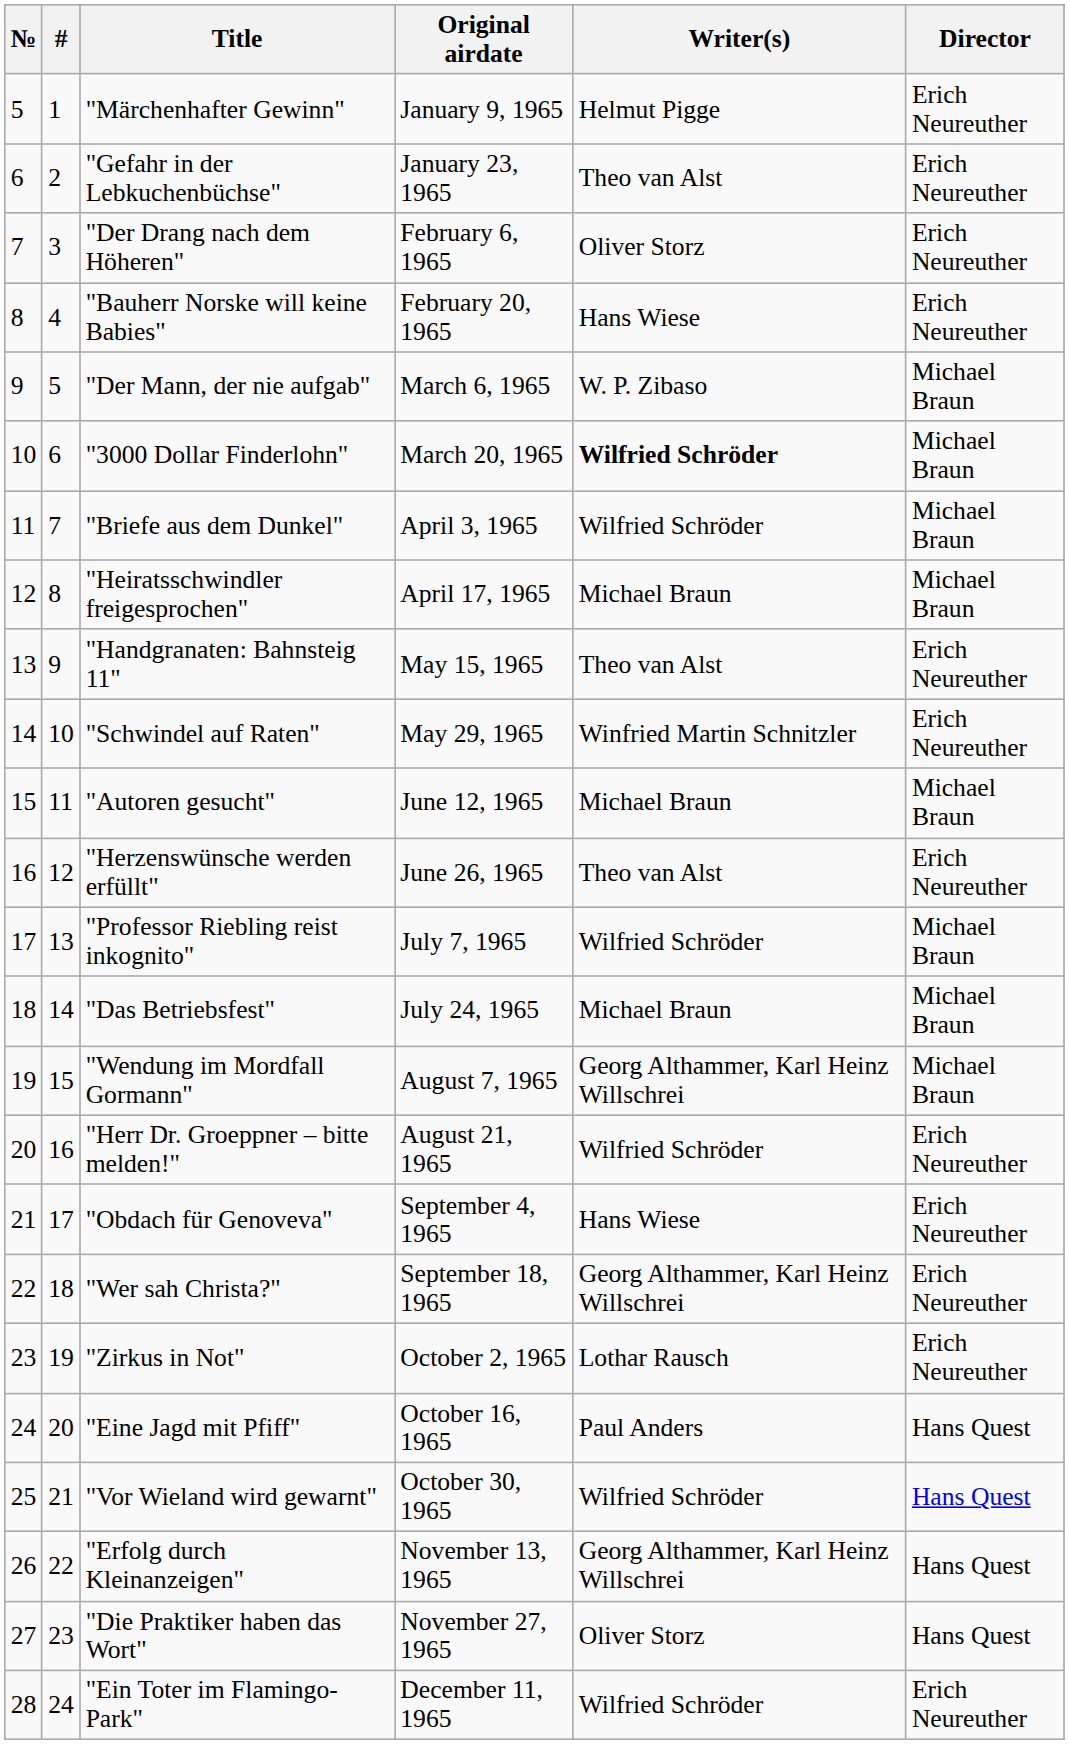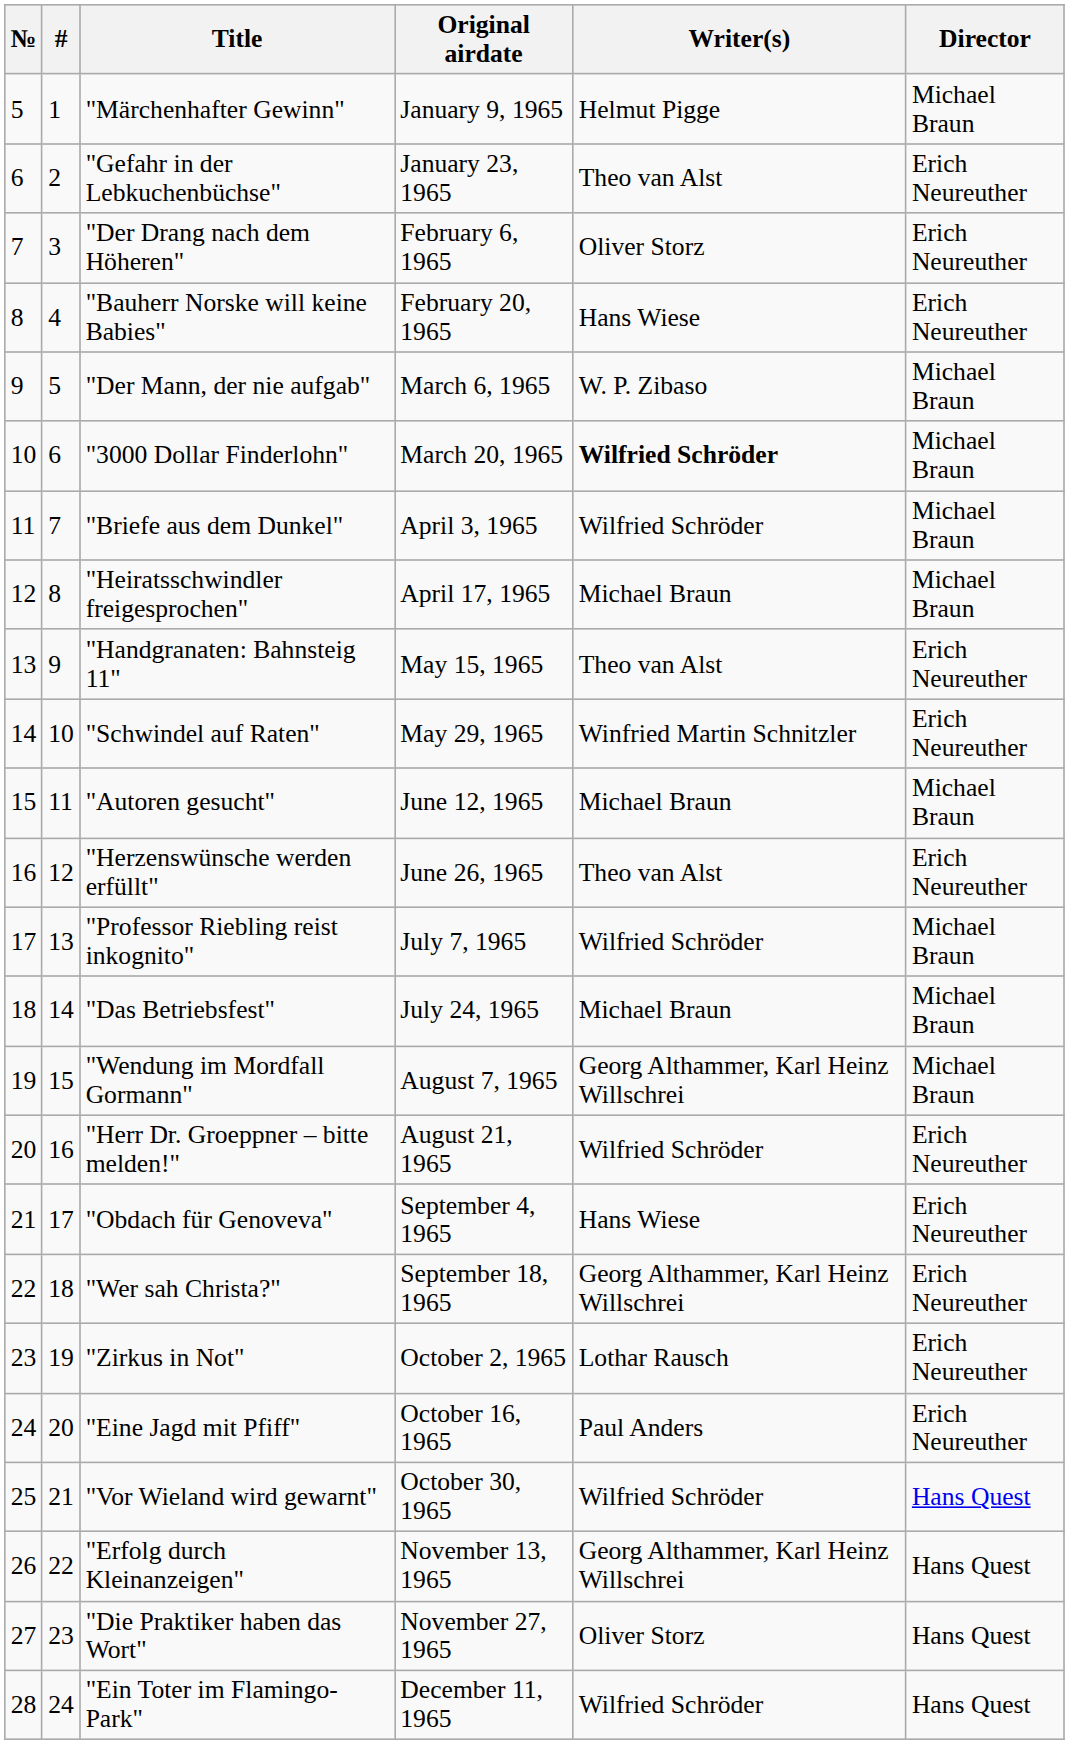 <table class="wikitable" width="75%">
 <tr>
 <th width="3%">№</th>
 <th width="3%">#</th>
 <th width="30%">Title</th>
 <th width="17%">Original airdate</th>
 <th width="32%">Writer(s)</th>
 <th width="15%">Director</th>
 </tr>
 <tr>
 <td>5</td>
 <td>1</td>
 <td>"Märchenhafter Gewinn"</td>
 <td>January 9, 1965</td>
 <td>Helmut Pigge</td>
-<td>Erich Neureuther</td>
+<td>Michael Braun</td>
 </tr>
 <tr>
 <td>6</td>
 <td>2</td>
 <td>"Gefahr in der Lebkuchenbüchse"</td>
 <td>January 23, 1965</td>
 <td>Theo van Alst</td>
 <td>Erich Neureuther</td>
 </tr>
 <tr>
 <td>7</td>
 <td>3</td>
 <td>"Der Drang nach dem Höheren"</td>
 <td>February 6, 1965</td>
 <td>Oliver Storz</td>
 <td>Erich Neureuther</td>
 </tr>
 <tr>
 <td>8</td>
 <td>4</td>
 <td>"Bauherr Norske will keine Babies"</td>
 <td>February 20, 1965</td>
 <td>Hans Wiese</td>
 <td>Erich Neureuther</td>
 </tr>
 <tr>
 <td>9</td>
 <td>5</td>
 <td>"Der Mann, der nie aufgab"</td>
 <td>March 6, 1965</td>
 <td>W. P. Zibaso</td>
 <td>Michael Braun</td>
 </tr>
 <tr>
 <td>10</td>
 <td>6</td>
 <td>"3000 Dollar Finderlohn"</td>
 <td>March 20, 1965</td>
 <td><strong>Wilfried Schröder</strong></td>
 <td>Michael Braun</td>
 </tr>
 <tr>
 <td>11</td>
 <td>7</td>
 <td>"Briefe aus dem Dunkel"</td>
 <td>April 3, 1965</td>
 <td>Wilfried Schröder</td>
 <td>Michael Braun</td>
 </tr>
 <tr>
 <td>12</td>
 <td>8</td>
 <td>"Heiratsschwindler freigesprochen"</td>
 <td>April 17, 1965</td>
 <td>Michael Braun</td>
 <td>Michael Braun</td>
 </tr>
 <tr>
 <td>13</td>
 <td>9</td>
 <td>"Handgranaten: Bahnsteig 11"</td>
 <td>May 15, 1965</td>
 <td>Theo van Alst</td>
 <td>Erich Neureuther</td>
 </tr>
 <tr>
 <td>14</td>
 <td>10</td>
 <td>"Schwindel auf Raten"</td>
 <td>May 29, 1965</td>
 <td>Winfried Martin Schnitzler</td>
 <td>Erich Neureuther</td>
 </tr>
 <tr>
 <td>15</td>
 <td>11</td>
 <td>"Autoren gesucht"</td>
 <td>June 12, 1965</td>
 <td>Michael Braun</td>
 <td>Michael Braun</td>
 </tr>
 <tr>
 <td>16</td>
 <td>12</td>
 <td>"Herzenswünsche werden erfüllt"</td>
 <td>June 26, 1965</td>
 <td>Theo van Alst</td>
 <td>Erich Neureuther</td>
 </tr>
 <tr>
 <td>17</td>
 <td>13</td>
 <td>"Professor Riebling reist inkognito"</td>
 <td>July 7, 1965</td>
 <td>Wilfried Schröder</td>
 <td>Michael Braun</td>
 </tr>
 <tr>
 <td>18</td>
 <td>14</td>
 <td>"Das Betriebsfest"</td>
 <td>July 24, 1965</td>
 <td>Michael Braun</td>
 <td>Michael Braun</td>
 </tr>
 <tr>
 <td>19</td>
 <td>15</td>
 <td>"Wendung im Mordfall Gormann"</td>
 <td>August 7, 1965</td>
 <td>Georg Althammer, Karl Heinz Willschrei</td>
 <td>Michael Braun</td>
 </tr>
 <tr>
 <td>20</td>
 <td>16</td>
 <td>"Herr Dr. Groeppner – bitte melden!"</td>
 <td>August 21, 1965</td>
 <td>Wilfried Schröder</td>
 <td>Erich Neureuther</td>
 </tr>
 <tr>
 <td>21</td>
 <td>17</td>
 <td>"Obdach für Genoveva"</td>
 <td>September 4, 1965</td>
 <td>Hans Wiese</td>
 <td>Erich Neureuther</td>
 </tr>
 <tr>
 <td>22</td>
 <td>18</td>
 <td>"Wer sah Christa?"</td>
 <td>September 18, 1965</td>
 <td>Georg Althammer, Karl Heinz Willschrei</td>
 <td>Erich Neureuther</td>
 </tr>
 <tr>
 <td>23</td>
 <td>19</td>
 <td>"Zirkus in Not"</td>
 <td>October 2, 1965</td>
 <td>Lothar Rausch</td>
 <td>Erich Neureuther</td>
 </tr>
 <tr>
 <td>24</td>
 <td>20</td>
 <td>"Eine Jagd mit Pfiff"</td>
 <td>October 16, 1965</td>
 <td>Paul Anders</td>
-<td>Hans Quest</td>
+<td>Erich Neureuther</td>
 </tr>
 <tr>
 <td>25</td>
 <td>21</td>
 <td>"Vor Wieland wird gewarnt"</td>
 <td>October 30, 1965</td>
 <td>Wilfried Schröder</td>
 <td><a href='#'>Hans Quest</a></td>
 </tr>
 <tr>
 <td>26</td>
 <td>22</td>
 <td>"Erfolg durch Kleinanzeigen"</td>
 <td>November 13, 1965</td>
 <td>Georg Althammer, Karl Heinz Willschrei</td>
 <td>Hans Quest</td>
 </tr>
 <tr>
 <td>27</td>
 <td>23</td>
 <td>"Die Praktiker haben das Wort"</td>
 <td>November 27, 1965</td>
 <td>Oliver Storz</td>
 <td>Hans Quest</td>
 </tr>
 <tr>
 <td>28</td>
 <td>24</td>
 <td>"Ein Toter im Flamingo-Park"</td>
 <td>December 11, 1965</td>
 <td>Wilfried Schröder</td>
-<td>Erich Neureuther</td>
+<td>Hans Quest</td>
 </tr>
 </table>
